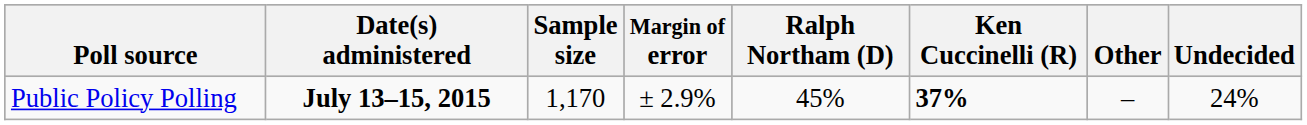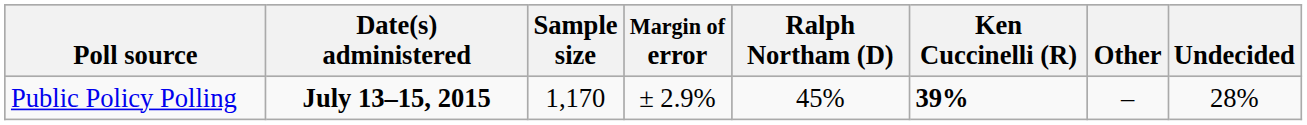 <table class="wikitable">
 <tr valign= bottom>
 <th style="width:150px;">Poll source</th>
 <th style="width:150px;">Date(s)<br>administered</th>
 <th class=small>Sample<br>size</th>
 <th><small>Margin of</small><br>error</th>
 <th style="width:100px;">Ralph<br>Northam (D)</th>
 <th style="width:100px;">Ken<br>Cuccinelli (R)</th>
 <th style="width:40px;">Other</th>
 <th style="width:40px;">Undecided</th>
 </tr>
 <tr>
 <td><a href='#'>Public Policy Polling</a></td>
 <td align=center><strong>July 13–15, 2015</strong></td>
 <td align=center>1,170</td>
 <td align=center>± 2.9%</td>
 <td align=center>45%</td>
-<td><strong>37%</strong></td>
+<td><strong>39%</strong></td>
 <td align=center>–</td>
-<td align=center>24%</td>
+<td align=center>28%</td>
 </tr>
 </table>
